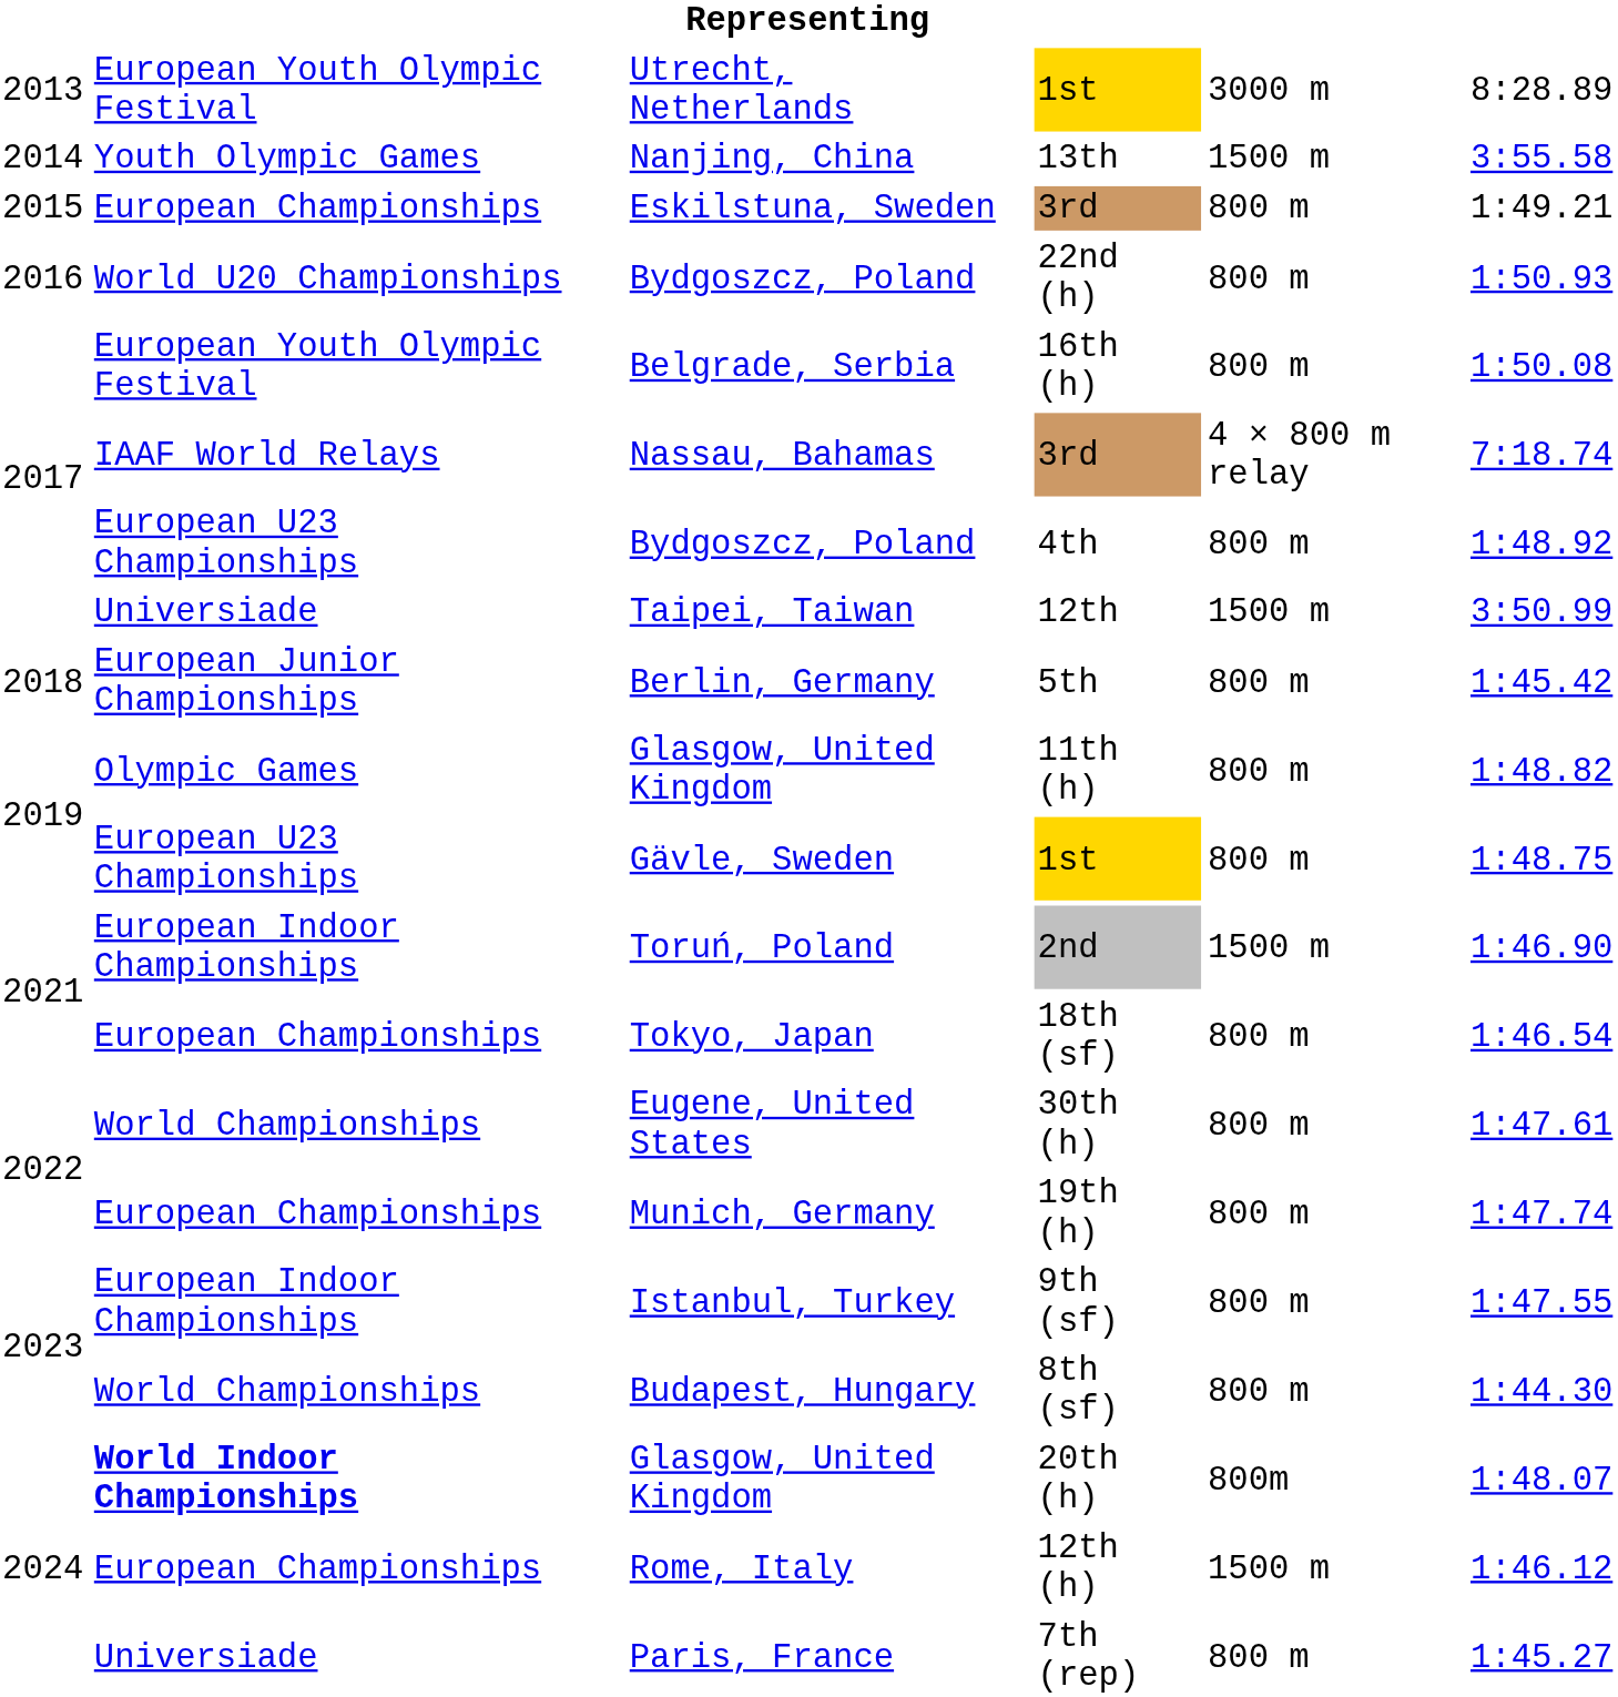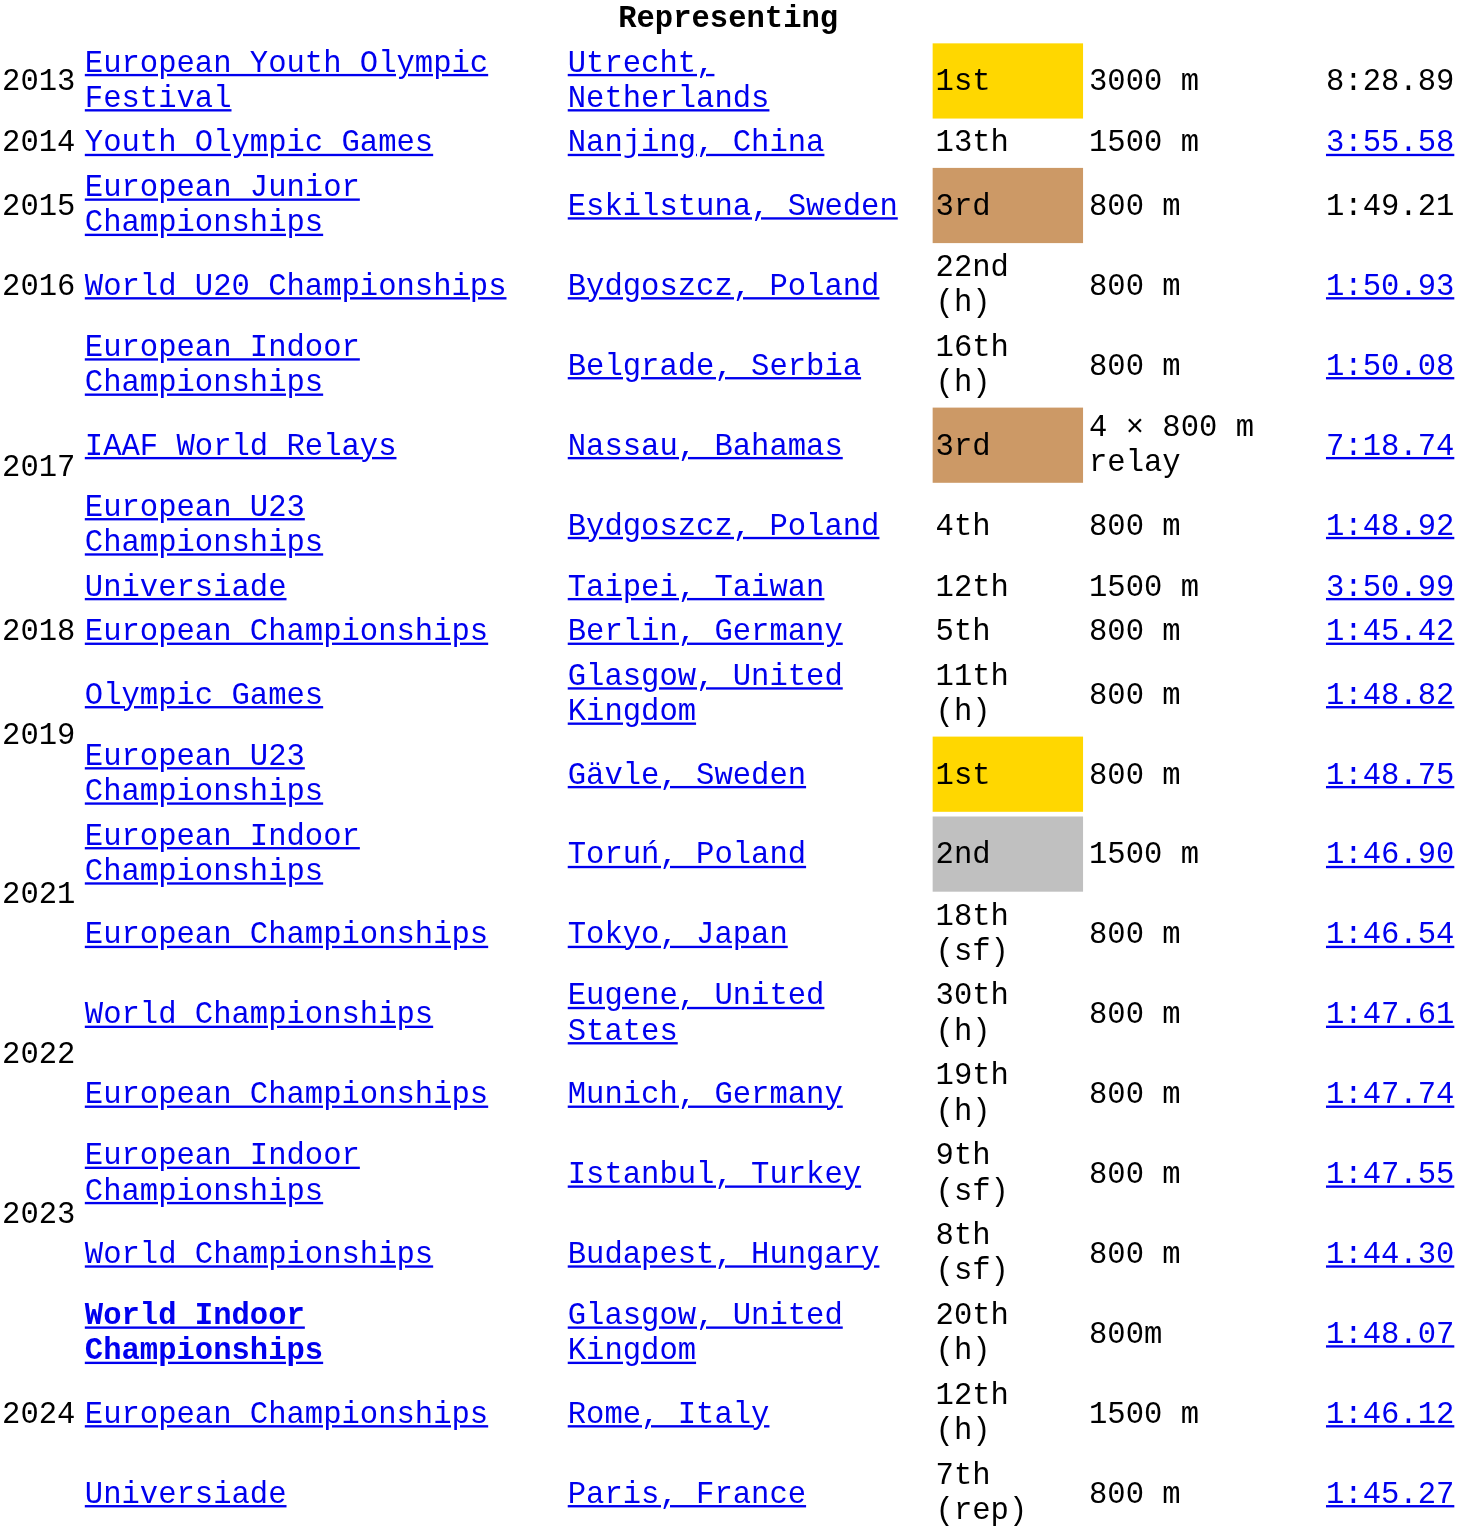 <table>
 <tr>
 <th colspan="6">Representing </th>
 </tr>
 <tr>
 <td>2013</td>
 <td><a href='#'>European Youth Olympic Festival</a></td>
 <td><a href='#'>Utrecht, Netherlands</a></td>
 <td bgcolor=gold>1st</td>
 <td>3000 m</td>
 <td>8:28.89</td>
 </tr>
 <tr>
 <td>2014</td>
 <td><a href='#'>Youth Olympic Games</a></td>
 <td><a href='#'>Nanjing, China</a></td>
 <td>13th</td>
 <td>1500 m</td>
 <td><a href='#'>3:55.58</a></td>
 </tr>
 <tr>
 <td>2015</td>
-<td><a href='#'>European Championships</a></td>
+<td><a href='#'>European Junior Championships</a></td>
 <td><a href='#'>Eskilstuna, Sweden</a></td>
 <td bgcolor=cc9966>3rd</td>
 <td>800 m</td>
 <td>1:49.21</td>
 </tr>
 <tr>
 <td>2016</td>
 <td><a href='#'>World U20 Championships</a></td>
 <td><a href='#'>Bydgoszcz, Poland</a></td>
 <td>22nd (h)</td>
 <td>800 m</td>
 <td><a href='#'>1:50.93</a></td>
 </tr>
 <tr>
 <td rowspan=4>2017</td>
-<td><a href='#'>European Youth Olympic Festival</a></td>
+<td><a href='#'>European Indoor Championships</a></td>
 <td><a href='#'>Belgrade, Serbia</a></td>
 <td>16th (h)</td>
 <td>800 m</td>
 <td><a href='#'>1:50.08</a></td>
 </tr>
 <tr>
 <td><a href='#'>IAAF World Relays</a></td>
 <td><a href='#'>Nassau, Bahamas</a></td>
 <td bgcolor=cc9966>3rd</td>
 <td>4 × 800 m relay</td>
 <td><a href='#'>7:18.74</a></td>
 </tr>
 <tr>
 <td><a href='#'>European U23 Championships</a></td>
 <td><a href='#'>Bydgoszcz, Poland</a></td>
 <td>4th</td>
 <td>800 m</td>
 <td><a href='#'>1:48.92</a></td>
 </tr>
 <tr>
 <td><a href='#'>Universiade</a></td>
 <td><a href='#'>Taipei, Taiwan</a></td>
 <td>12th</td>
 <td>1500 m</td>
 <td><a href='#'>3:50.99</a></td>
 </tr>
 <tr>
 <td>2018</td>
-<td><a href='#'>European Junior Championships</a></td>
+<td><a href='#'>European Championships</a></td>
 <td><a href='#'>Berlin, Germany</a></td>
 <td>5th</td>
 <td>800 m</td>
 <td><a href='#'>1:45.42</a></td>
 </tr>
 <tr>
 <td rowspan=2>2019</td>
 <td><a href='#'>Olympic Games</a></td>
 <td><a href='#'>Glasgow, United Kingdom</a></td>
 <td>11th (h)</td>
 <td>800 m</td>
 <td><a href='#'>1:48.82</a></td>
 </tr>
 <tr>
 <td><a href='#'>European U23 Championships</a></td>
 <td><a href='#'>Gävle, Sweden</a></td>
 <td bgcolor=gold>1st</td>
 <td>800 m</td>
 <td><a href='#'>1:48.75</a></td>
 </tr>
 <tr>
 <td rowspan=2>2021</td>
 <td><a href='#'>European Indoor Championships</a></td>
 <td><a href='#'>Toruń, Poland</a></td>
 <td bgcolor=silver>2nd</td>
 <td>1500 m</td>
 <td><a href='#'>1:46.90</a></td>
 </tr>
 <tr>
 <td><a href='#'>European Championships</a></td>
 <td><a href='#'>Tokyo, Japan</a></td>
 <td>18th (sf)</td>
 <td>800 m</td>
 <td><a href='#'>1:46.54</a></td>
 </tr>
 <tr>
 <td rowspan=2>2022</td>
 <td><a href='#'>World Championships</a></td>
 <td><a href='#'>Eugene, United States</a></td>
 <td>30th (h)</td>
 <td>800 m</td>
 <td><a href='#'>1:47.61</a></td>
 </tr>
 <tr>
 <td><a href='#'>European Championships</a></td>
 <td><a href='#'>Munich, Germany</a></td>
 <td>19th (h)</td>
 <td>800 m</td>
 <td><a href='#'>1:47.74</a></td>
 </tr>
 <tr>
 <td rowspan=2>2023</td>
 <td><a href='#'>European Indoor Championships</a></td>
 <td><a href='#'>Istanbul, Turkey</a></td>
 <td>9th (sf)</td>
 <td>800 m</td>
 <td><a href='#'>1:47.55</a></td>
 </tr>
 <tr>
 <td><a href='#'>World Championships</a></td>
 <td><a href='#'>Budapest, Hungary</a></td>
 <td>8th (sf)</td>
 <td>800 m</td>
 <td><a href='#'>1:44.30</a></td>
 </tr>
 <tr>
 <td rowspan=3>2024</td>
 <td><strong><a href='#'>World Indoor Championships</a></strong></td>
 <td><a href='#'>Glasgow, United Kingdom</a></td>
 <td>20th (h)</td>
 <td>800m</td>
 <td><a href='#'>1:48.07</a></td>
 </tr>
 <tr>
 <td><a href='#'>European Championships</a></td>
 <td><a href='#'>Rome, Italy</a></td>
 <td>12th (h)</td>
 <td>1500 m</td>
 <td><a href='#'>1:46.12</a></td>
 </tr>
 <tr>
 <td><a href='#'>Universiade</a></td>
 <td><a href='#'>Paris, France</a></td>
 <td>7th (rep)</td>
 <td>800 m</td>
 <td><a href='#'>1:45.27</a></td>
 </tr>
 </table>
